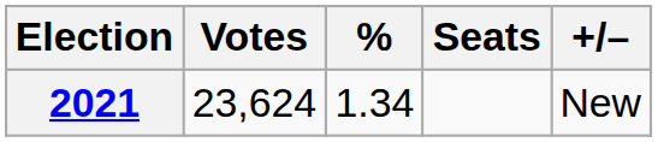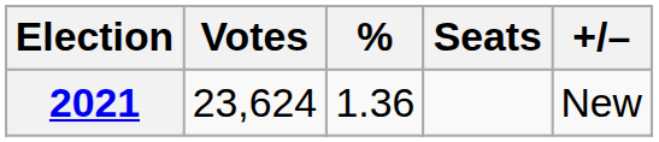 <table class="wikitable" style="text-align: right;">
 <tr>
 <th>Election</th>
 <th>Votes</th>
 <th>%</th>
 <th>Seats</th>
 <th>+/–</th>
 </tr>
 <tr>
 <th><a href='#'>2021</a></th>
 <td>23,624</td>
-<td>1.34</td>
+<td>1.36</td>
 <td></td>
 <td>New</td>
 </tr>
 </table>
